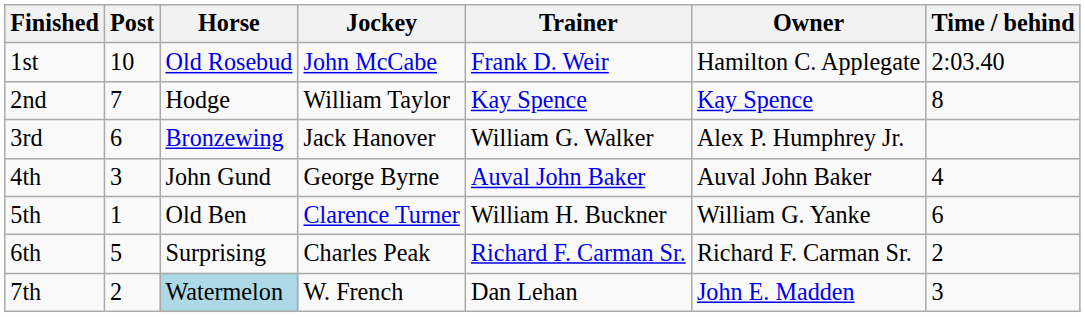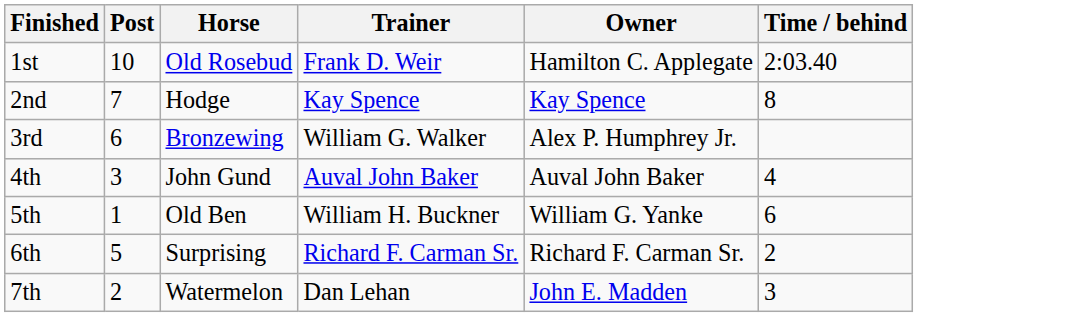 <table class="wikitable">
 <tr>
 <th>Finished</th>
 <th>Post</th>
 <th>Horse</th>
-<th>Jockey</th>
 <th>Trainer</th>
 <th>Owner</th>
 <th>Time / behind</th>
 </tr>
 <tr>
 <td>1st</td>
 <td>10</td>
 <td><a href='#'>Old Rosebud</a></td>
-<td><a href='#'>John McCabe</a></td>
 <td><a href='#'>Frank D. Weir</a></td>
 <td>Hamilton C. Applegate</td>
 <td>2:03.40</td>
 </tr>
 <tr>
 <td>2nd</td>
 <td>7</td>
 <td>Hodge</td>
-<td>William Taylor</td>
 <td><a href='#'>Kay Spence</a></td>
 <td><a href='#'>Kay Spence</a></td>
 <td>8</td>
 </tr>
 <tr>
 <td>3rd</td>
 <td>6</td>
 <td><a href='#'>Bronzewing</a></td>
-<td>Jack Hanover</td>
 <td>William G. Walker</td>
 <td>Alex P. Humphrey Jr.</td>
 <td></td>
 </tr>
 <tr>
 <td>4th</td>
 <td>3</td>
 <td>John Gund</td>
-<td>George Byrne</td>
 <td><a href='#'>Auval John Baker</a></td>
 <td>Auval John Baker</td>
 <td>4</td>
 </tr>
 <tr>
 <td>5th</td>
 <td>1</td>
 <td>Old Ben</td>
-<td><a href='#'>Clarence Turner</a></td>
 <td>William H. Buckner</td>
 <td>William G. Yanke</td>
 <td>6</td>
 </tr>
 <tr>
 <td>6th</td>
 <td>5</td>
 <td>Surprising</td>
-<td>Charles Peak</td>
 <td><a href='#'>Richard F. Carman Sr.</a></td>
 <td>Richard F. Carman Sr.</td>
 <td>2</td>
 </tr>
 <tr>
 <td>7th</td>
 <td>2</td>
-<td style="background: lightblue;">Watermelon</td>
-<td>W. French</td>
+<td>Watermelon</td>
 <td>Dan Lehan</td>
 <td><a href='#'>John E. Madden</a></td>
 <td>3</td>
 </tr>
 </table>
